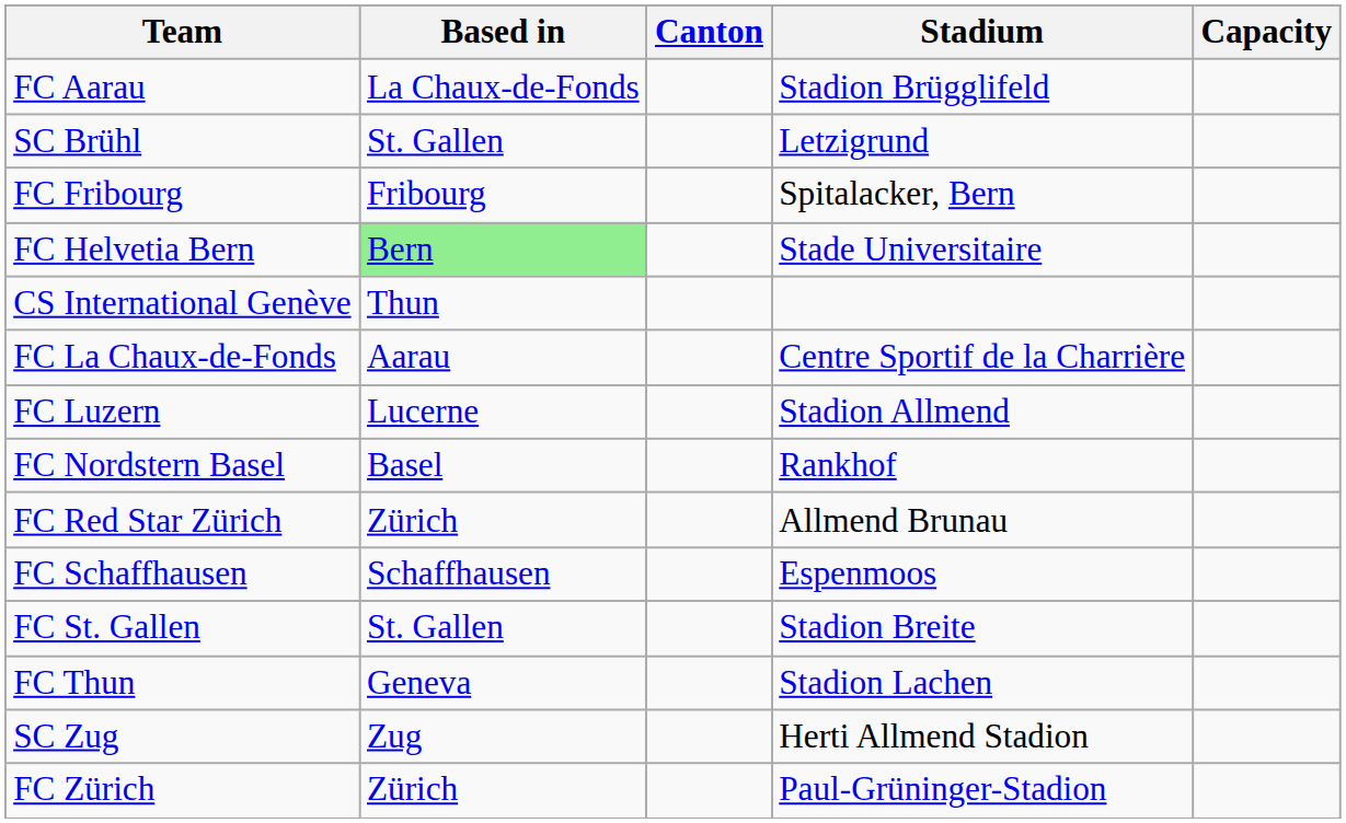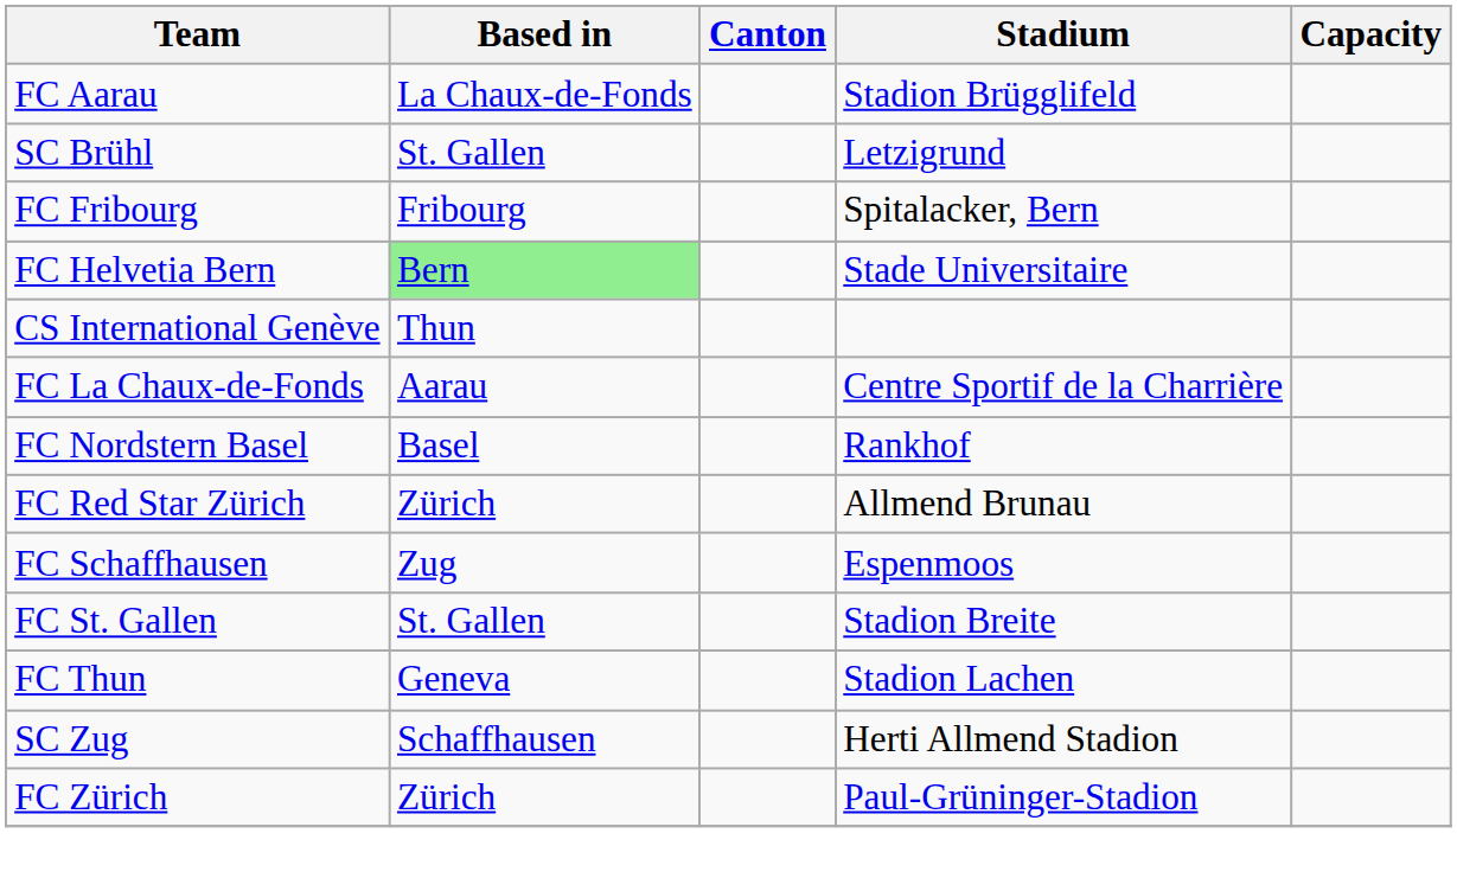 <table class="wikitable sortable" style="text-align: left;">
 <tr>
 <th>Team</th>
 <th>Based in</th>
 <th><a href='#'>Canton</a></th>
 <th>Stadium</th>
 <th>Capacity</th>
 </tr>
 <tr>
 <td><a href='#'>FC Aarau</a></td>
 <td><a href='#'>La Chaux-de-Fonds</a></td>
 <td></td>
 <td><a href='#'>Stadion Brügglifeld</a></td>
 <td></td>
 </tr>
 <tr>
 <td><a href='#'>SC Brühl</a></td>
 <td><a href='#'>St. Gallen</a></td>
 <td></td>
 <td><a href='#'>Letzigrund</a></td>
 <td></td>
 </tr>
 <tr>
 <td><a href='#'>FC Fribourg</a></td>
 <td><a href='#'>Fribourg</a></td>
 <td></td>
 <td>Spitalacker, <a href='#'>Bern</a></td>
 <td></td>
 </tr>
 <tr>
 <td><a href='#'>FC Helvetia Bern</a></td>
 <td style="background: lightgreen;"><a href='#'>Bern</a></td>
 <td></td>
 <td><a href='#'>Stade Universitaire</a></td>
 <td></td>
 </tr>
 <tr>
 <td><a href='#'>CS International Genève</a></td>
 <td><a href='#'>Thun</a></td>
 <td></td>
 <td></td>
 <td></td>
 </tr>
 <tr>
 <td><a href='#'>FC La Chaux-de-Fonds</a></td>
 <td><a href='#'>Aarau</a></td>
 <td></td>
 <td><a href='#'>Centre Sportif de la Charrière</a></td>
 <td></td>
 </tr>
 <tr>
-<td><a href='#'>FC Luzern</a></td>
-<td><a href='#'>Lucerne</a></td>
-<td></td>
-<td><a href='#'>Stadion Allmend</a></td>
-<td></td>
-</tr>
-<tr>
 <td><a href='#'>FC Nordstern Basel</a></td>
 <td><a href='#'>Basel</a></td>
 <td></td>
 <td><a href='#'>Rankhof</a></td>
 <td></td>
 </tr>
 <tr>
 <td><a href='#'>FC Red Star Zürich</a></td>
 <td><a href='#'>Zürich</a></td>
 <td></td>
 <td>Allmend Brunau</td>
 <td></td>
 </tr>
 <tr>
 <td><a href='#'>FC Schaffhausen</a></td>
-<td><a href='#'>Schaffhausen</a></td>
+<td><a href='#'>Zug</a></td>
 <td></td>
 <td><a href='#'>Espenmoos</a></td>
 <td></td>
 </tr>
 <tr>
 <td><a href='#'>FC St. Gallen</a></td>
 <td><a href='#'>St. Gallen</a></td>
 <td></td>
 <td><a href='#'>Stadion Breite</a></td>
 <td></td>
 </tr>
 <tr>
 <td><a href='#'>FC Thun</a></td>
 <td><a href='#'>Geneva</a></td>
 <td></td>
 <td><a href='#'>Stadion Lachen</a></td>
 <td></td>
 </tr>
 <tr>
 <td><a href='#'>SC Zug</a></td>
-<td><a href='#'>Zug</a></td>
+<td><a href='#'>Schaffhausen</a></td>
 <td></td>
 <td>Herti Allmend Stadion</td>
 <td></td>
 </tr>
 <tr>
 <td><a href='#'>FC Zürich</a></td>
 <td><a href='#'>Zürich</a></td>
 <td></td>
 <td><a href='#'>Paul-Grüninger-Stadion</a></td>
 <td></td>
 </tr>
 <tr>
 </tr>
 </table>
